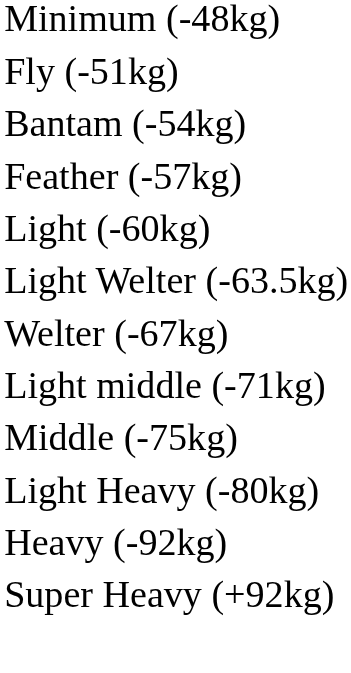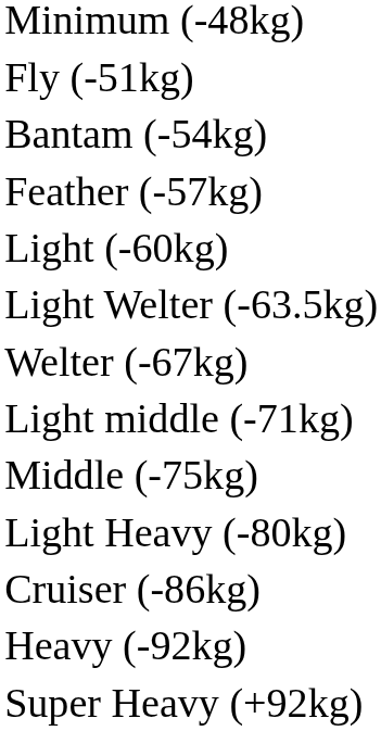 <table>
 <tr>
 <td rowspan=2>Minimum (-48kg)</td>
 <td rowspan=2></td>
 <td rowspan=2></td>
 <td></td>
 </tr>
 <tr>
 <td></td>
 </tr>
 <tr>
 <td rowspan=2>Fly (-51kg)</td>
 <td rowspan=2></td>
 <td rowspan=2></td>
 <td></td>
 </tr>
 <tr>
 <td></td>
 </tr>
 <tr>
 <td rowspan=2>Bantam (-54kg)</td>
 <td rowspan=2></td>
 <td rowspan=2></td>
 <td></td>
 </tr>
 <tr>
 <td></td>
 </tr>
 <tr>
 <td rowspan=2>Feather (-57kg)</td>
 <td rowspan=2></td>
 <td rowspan=2></td>
 <td></td>
 </tr>
 <tr>
 <td></td>
 </tr>
 <tr>
 <td rowspan=2>Light (-60kg)</td>
 <td rowspan=2></td>
 <td rowspan=2></td>
 <td></td>
 </tr>
 <tr>
 <td></td>
 </tr>
 <tr>
 <td rowspan=2>Light Welter (-63.5kg)</td>
 <td rowspan=2></td>
 <td rowspan=2></td>
 <td></td>
 </tr>
 <tr>
 <td></td>
 </tr>
 <tr>
 <td rowspan=2>Welter (-67kg)</td>
 <td rowspan=2></td>
 <td rowspan=2></td>
 <td></td>
 </tr>
 <tr>
 <td></td>
 </tr>
 <tr>
 <td rowspan=2>Light middle (-71kg)</td>
 <td rowspan=2></td>
 <td rowspan=2></td>
 <td></td>
 </tr>
 <tr>
 <td></td>
 </tr>
 <tr>
 <td rowspan=2>Middle (-75kg)</td>
 <td rowspan=2></td>
 <td rowspan=2></td>
 <td></td>
 </tr>
 <tr>
 <td></td>
 </tr>
 <tr>
 <td rowspan=2>Light Heavy (-80kg)</td>
 <td rowspan=2></td>
 <td rowspan=2></td>
 <td></td>
 </tr>
 <tr>
 <td></td>
 </tr>
 <tr>
+<td>Cruiser (-86kg)</td>
+<td></td>
+<td></td>
+<td></td>
+</tr>
+<tr>
 <td rowspan=2>Heavy (-92kg)</td>
 <td rowspan=2></td>
 <td rowspan=2></td>
 <td></td>
 </tr>
 <tr>
 <td></td>
 </tr>
 <tr>
 <td>Super Heavy (+92kg)</td>
 <td></td>
 <td></td>
 <td></td>
 </tr>
 </table>
